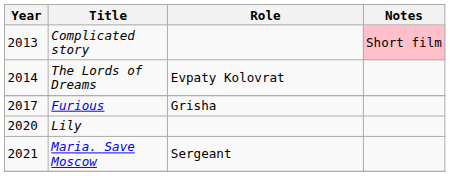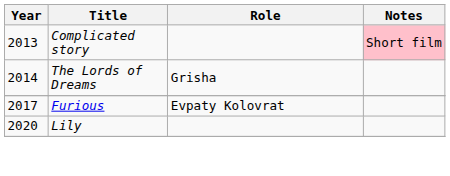 <table class="wikitable sortable">
 <tr>
 <th scope="col" style="width: 3em;">Year</th>
 <th scope="col" style="width: 9em;">Title</th>
 <th scope="col" style="width: 15em;">Role</th>
 <th>Notes</th>
 </tr>
 <tr>
 <td>2013</td>
 <td><em>Complicated story</em></td>
 <td></td>
 <td style="background: pink;">Short film</td>
 </tr>
 <tr>
 <td>2014</td>
 <td><em>The Lords of Dreams</em></td>
-<td>Evpaty Kolovrat</td>
+<td>Grisha</td>
 <td></td>
 </tr>
 <tr>
 </tr>
 <tr>
 <td>2017</td>
 <td><em><a href='#'>Furious</a></em></td>
-<td>Grisha</td>
+<td>Evpaty Kolovrat</td>
 <td></td>
 </tr>
 <tr>
 <td>2020</td>
 <td><em>Lily</em></td>
 <td></td>
 <td></td>
 </tr>
 <tr>
-<td>2021</td>
-<td><em><a href='#'>Maria. Save Moscow</a></em></td>
-<td>Sergeant</td>
-<td></td>
-</tr>
-<tr>
 </tr>
 </table>
